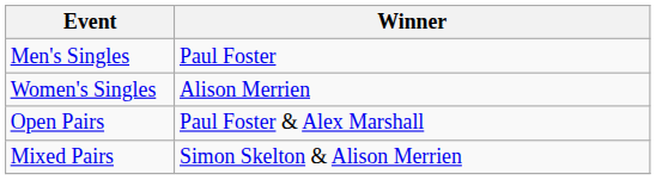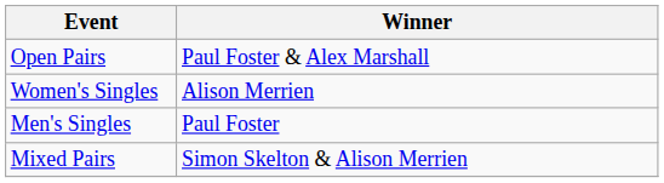 <table class="wikitable" style="font-size: 100%">
 <tr>
 <th width=120>Event</th>
 <th width=350>Winner</th>
 </tr>
 <tr>
-<td><a href='#'>Men's Singles</a></td>
-<td> <a href='#'>Paul Foster</a></td>
+<td><a href='#'>Open Pairs</a></td>
+<td> <a href='#'>Paul Foster</a> &  <a href='#'>Alex Marshall</a></td>
 </tr>
 <tr>
 <td><a href='#'>Women's Singles</a></td>
 <td> <a href='#'>Alison Merrien</a></td>
 </tr>
 <tr>
-<td><a href='#'>Open Pairs</a></td>
-<td> <a href='#'>Paul Foster</a> &  <a href='#'>Alex Marshall</a></td>
+<td><a href='#'>Men's Singles</a></td>
+<td> <a href='#'>Paul Foster</a></td>
 </tr>
 <tr>
 <td><a href='#'>Mixed Pairs</a></td>
 <td> <a href='#'>Simon Skelton</a> &  <a href='#'>Alison Merrien</a></td>
 </tr>
 <tr>
 </tr>
 </table>
